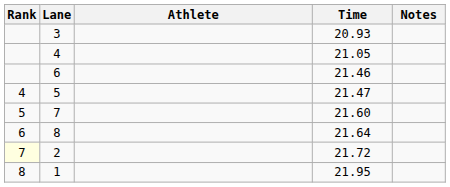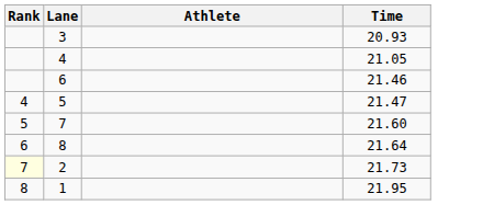 <table class="wikitable sortable" style="text-align:center">
 <tr>
 <th width=10>Rank</th>
 <th width=10>Lane</th>
 <th width=250>Athlete</th>
 <th width=80>Time</th>
-<th width=50>Notes</th>
 </tr>
 <tr>
 <td></td>
 <td>3</td>
 <td align=left></td>
 <td>20.93</td>
-<td></td>
 </tr>
 <tr>
 <td></td>
 <td>4</td>
 <td align=left></td>
 <td>21.05</td>
-<td></td>
 </tr>
 <tr>
 <td></td>
 <td>6</td>
 <td align=left></td>
 <td>21.46</td>
-<td></td>
 </tr>
 <tr>
 <td>4</td>
 <td>5</td>
 <td align=left></td>
 <td>21.47</td>
-<td></td>
 </tr>
 <tr>
 <td>5</td>
 <td>7</td>
 <td align=left></td>
 <td>21.60</td>
-<td></td>
 </tr>
 <tr>
 <td>6</td>
 <td>8</td>
 <td align=left></td>
 <td>21.64</td>
-<td></td>
 </tr>
 <tr>
 <td style="background: lightyellow;">7</td>
 <td>2</td>
 <td align=left></td>
-<td>21.72</td>
-<td></td>
+<td>21.73</td>
 </tr>
 <tr>
 <td>8</td>
 <td>1</td>
 <td align=left></td>
 <td>21.95</td>
-<td></td>
 </tr>
 </table>
